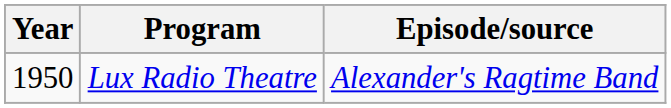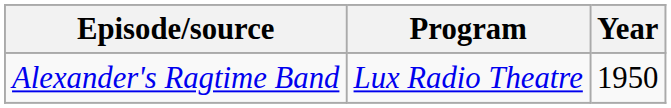 <table class="wikitable">
 <tr>
+<th>Episode/source</th>
+<th>Program</th>
 <th>Year</th>
-<th>Program</th>
-<th>Episode/source</th>
 </tr>
 <tr>
+<td><em><a href='#'>Alexander's Ragtime Band</a></em></td>
+<td><em><a href='#'>Lux Radio Theatre</a></em></td>
 <td>1950</td>
-<td><em><a href='#'>Lux Radio Theatre</a></em></td>
-<td><em><a href='#'>Alexander's Ragtime Band</a></em></td>
 </tr>
 </table>
